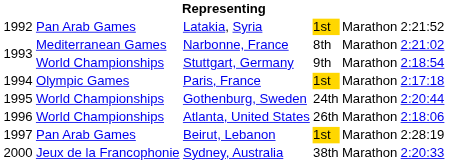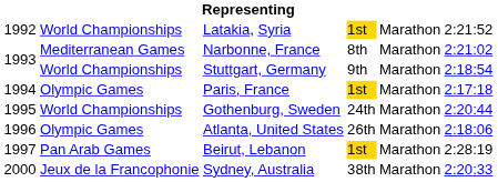 <table>
 <tr>
 <th colspan="6">Representing </th>
 </tr>
 <tr>
 <td>1992</td>
-<td><a href='#'>Pan Arab Games</a></td>
+<td><a href='#'>World Championships</a></td>
 <td><a href='#'>Latakia</a>, <a href='#'>Syria</a></td>
 <td bgcolor="gold">1st</td>
 <td>Marathon</td>
 <td>2:21:52</td>
 </tr>
 <tr>
 <td rowspan=2>1993</td>
 <td><a href='#'>Mediterranean Games</a></td>
 <td><a href='#'>Narbonne, France</a></td>
 <td>8th</td>
 <td>Marathon</td>
 <td><a href='#'>2:21:02</a></td>
 </tr>
 <tr>
 <td><a href='#'>World Championships</a></td>
 <td><a href='#'>Stuttgart, Germany</a></td>
 <td>9th</td>
 <td>Marathon</td>
 <td><a href='#'>2:18:54</a></td>
 </tr>
 <tr>
 <td>1994</td>
 <td><a href='#'>Olympic Games</a></td>
 <td><a href='#'>Paris, France</a></td>
 <td bgcolor="gold">1st</td>
 <td>Marathon</td>
 <td><a href='#'>2:17:18</a></td>
 </tr>
 <tr>
 <td>1995</td>
 <td><a href='#'>World Championships</a></td>
 <td><a href='#'>Gothenburg, Sweden</a></td>
 <td>24th</td>
 <td>Marathon</td>
 <td><a href='#'>2:20:44</a></td>
 </tr>
 <tr>
 <td>1996</td>
-<td><a href='#'>World Championships</a></td>
+<td><a href='#'>Olympic Games</a></td>
 <td><a href='#'>Atlanta, United States</a></td>
 <td>26th</td>
 <td>Marathon</td>
 <td><a href='#'>2:18:06</a></td>
 </tr>
 <tr>
 <td>1997</td>
 <td><a href='#'>Pan Arab Games</a></td>
 <td><a href='#'>Beirut, Lebanon</a></td>
 <td bgcolor="gold">1st</td>
 <td>Marathon</td>
 <td>2:28:19</td>
 </tr>
 <tr>
 <td>2000</td>
 <td><a href='#'>Jeux de la Francophonie</a></td>
 <td><a href='#'>Sydney, Australia</a></td>
 <td>38th</td>
 <td>Marathon</td>
 <td><a href='#'>2:20:33</a></td>
 </tr>
 </table>
